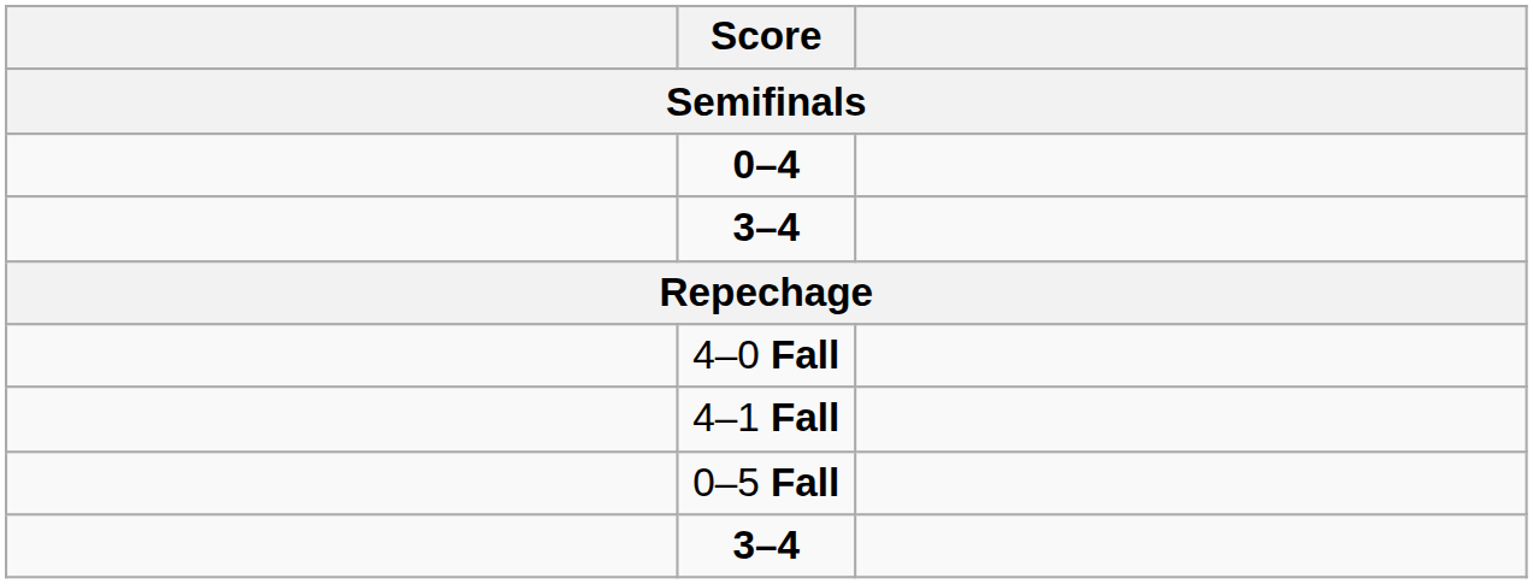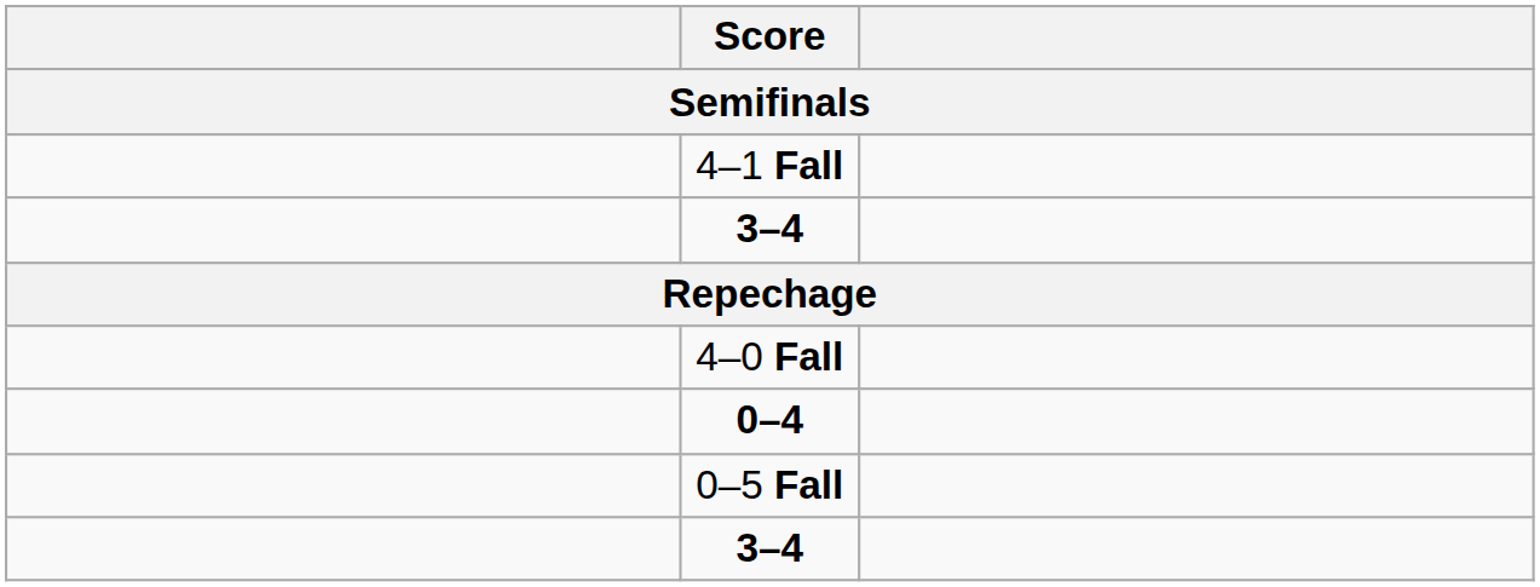 <table class="wikitable" style="text-align: left;">
 <tr>
 <th align="right" width="270"></th>
 <th width="65">Score</th>
 <th align="left" width="270"></th>
 </tr>
 <tr>
 <th colspan="3">Semifinals</th>
 </tr>
 <tr>
+<td><strong></strong></td>
+<td align=center>4–1 <strong>Fall</strong></td>
 <td></td>
-<td align=center><strong>0–4</strong></td>
-<td><strong></strong></td>
 </tr>
 <tr>
 <td></td>
 <td align=center><strong>3–4</strong></td>
 <td><strong></strong></td>
 </tr>
 <tr>
 <th colspan="3">Repechage</th>
 </tr>
 <tr>
 <td><strong></strong></td>
 <td align=center>4–0 <strong>Fall</strong></td>
 <td></td>
 </tr>
 <tr>
+<td></td>
+<td align=center><strong>0–4</strong></td>
 <td><strong></strong></td>
-<td align=center>4–1 <strong>Fall</strong></td>
-<td></td>
 </tr>
 <tr>
 <td></td>
 <td align=center>0–5 <strong>Fall</strong></td>
 <td><strong></strong></td>
 </tr>
 <tr>
 <td></td>
 <td align=center><strong>3–4</strong></td>
 <td><strong></strong></td>
 </tr>
 </table>
